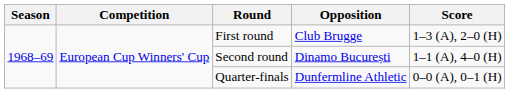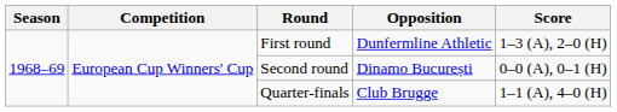 <table class="wikitable">
 <tr>
 <th>Season</th>
 <th>Competition</th>
 <th>Round</th>
 <th>Opposition</th>
 <th>Score</th>
 </tr>
 <tr>
 <td rowspan="3"><a href='#'>1968–69</a></td>
 <td rowspan="3"><a href='#'>European Cup Winners' Cup</a></td>
 <td>First round</td>
-<td> <a href='#'>Club Brugge</a></td>
+<td> <a href='#'>Dunfermline Athletic</a></td>
 <td>1–3 (A), 2–0 (H)</td>
 </tr>
 <tr>
 <td>Second round</td>
 <td> <a href='#'>Dinamo București</a></td>
-<td>1–1 (A), 4–0 (H)</td>
+<td>0–0 (A), 0–1 (H)</td>
 </tr>
 <tr>
 <td>Quarter-finals</td>
-<td> <a href='#'>Dunfermline Athletic</a></td>
-<td>0–0 (A), 0–1 (H)</td>
+<td> <a href='#'>Club Brugge</a></td>
+<td>1–1 (A), 4–0 (H)</td>
 </tr>
 </table>
